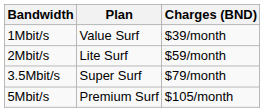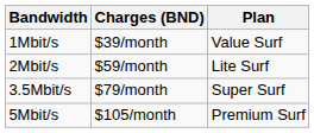 <table class="wikitable">
 <tr>
 <th>Bandwidth</th>
+<th>Charges (BND)</th>
 <th>Plan</th>
-<th>Charges (BND)</th>
 </tr>
 <tr>
 <td>1Mbit/s</td>
+<td>$39/month</td>
 <td>Value Surf</td>
-<td>$39/month</td>
 </tr>
 <tr>
 <td>2Mbit/s</td>
+<td>$59/month</td>
 <td>Lite Surf</td>
-<td>$59/month</td>
 </tr>
 <tr>
 <td>3.5Mbit/s</td>
+<td>$79/month</td>
 <td>Super Surf</td>
-<td>$79/month</td>
 </tr>
 <tr>
 <td>5Mbit/s</td>
+<td>$105/month</td>
 <td>Premium Surf</td>
-<td>$105/month</td>
 </tr>
 </table>
